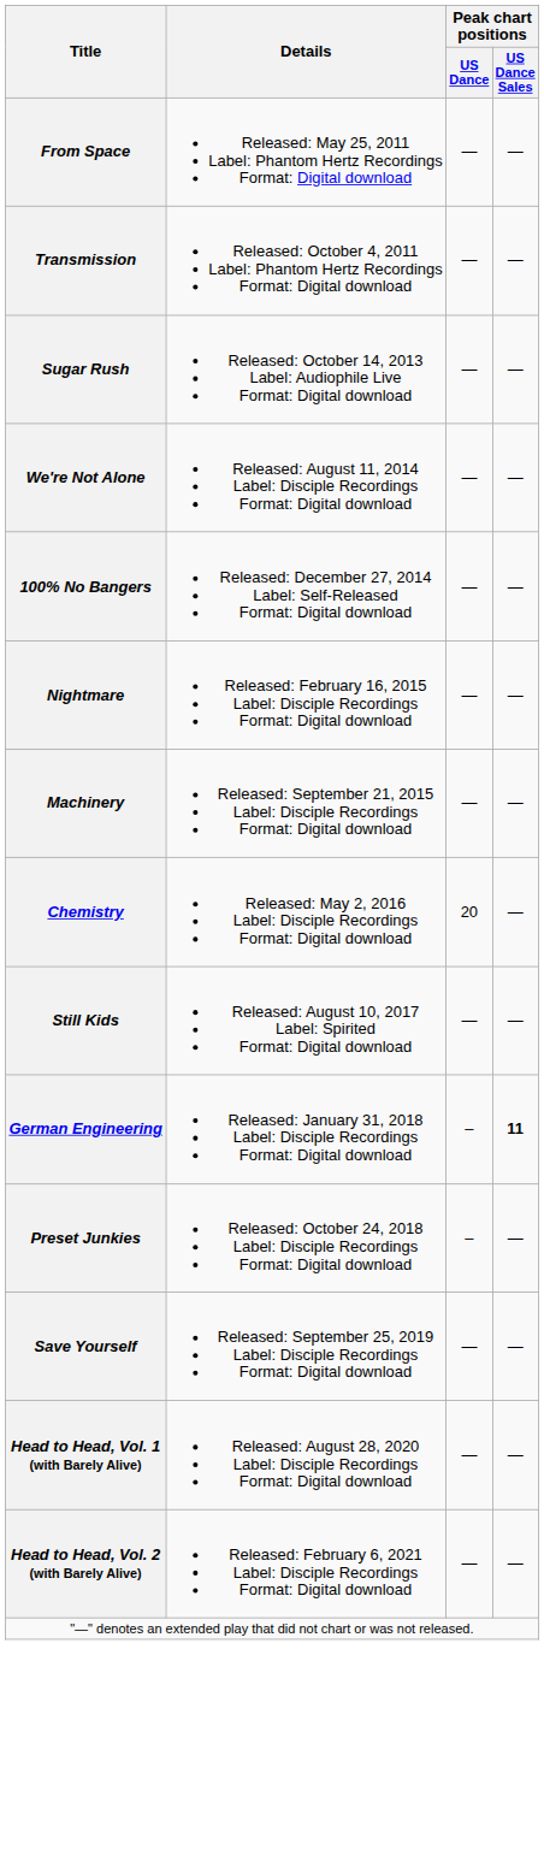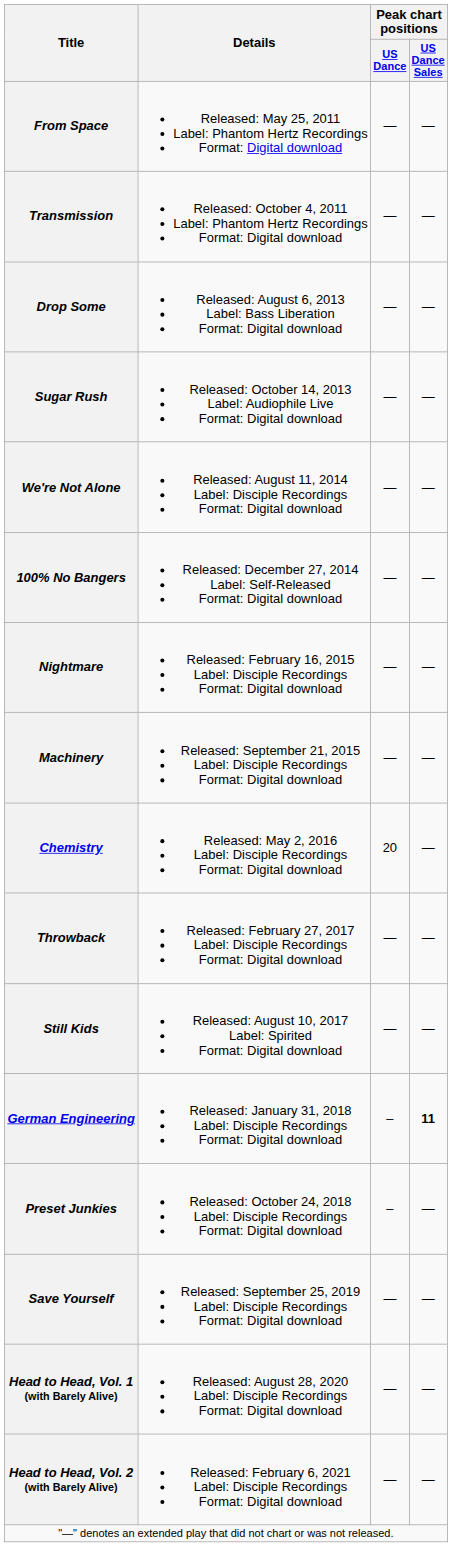 <table class="wikitable plainrowheaders" style="text-align:center;">
 <tr>
 <th rowspan="2" scope="col">Title</th>
 <th rowspan="2" scope="col">Details</th>
 <th colspan="2">Peak chart positions</th>
 </tr>
 <tr>
 <th scope="col" style="width:3em;font-size:85%;"><a href='#'>US</a><br><a href='#'>Dance</a><br></th>
 <th scope="col" style="width:3em;font-size:85%;"><a href='#'>US<br>Dance Sales</a><br></th>
 </tr>
 <tr>
 <th scope="row"><em>From Space</em></th>
 <td><br><ul><li>Released: May 25, 2011</li><li>Label:  Phantom Hertz Recordings</li><li>Format: <a href='#'>Digital download</a></li></ul></td>
 <td>—</td>
 <td>—</td>
 </tr>
 <tr>
 <th scope="row"><em>Transmission</em></th>
 <td><br><ul><li>Released: October 4, 2011</li><li>Label: Phantom Hertz Recordings</li><li>Format: Digital download</li></ul></td>
+<td>—</td>
+<td>—</td>
+</tr>
+<tr>
+<th scope="row"><em>Drop Some</em></th>
+<td><br><ul><li>Released: August 6, 2013</li><li>Label: Bass Liberation</li><li>Format: Digital download</li></ul></td>
 <td>—</td>
 <td>—</td>
 </tr>
 <tr>
 <th scope="row"><em>Sugar Rush</em></th>
 <td><br><ul><li>Released: October 14, 2013</li><li>Label: Audiophile Live</li><li>Format: Digital download</li></ul></td>
 <td>—</td>
 <td>—</td>
 </tr>
 <tr>
 <th scope="row"><em>We're Not Alone</em></th>
 <td><br><ul><li>Released: August 11, 2014</li><li>Label: Disciple Recordings</li><li>Format: Digital download</li></ul></td>
 <td>—</td>
 <td>—</td>
 </tr>
 <tr>
 <th scope="row"><em>100% No Bangers</em></th>
 <td><br><ul><li>Released: December 27, 2014</li><li>Label: Self-Released</li><li>Format: Digital download</li></ul></td>
 <td>—</td>
 <td>—</td>
 </tr>
 <tr>
 <th scope="row"><em>Nightmare</em></th>
 <td><br><ul><li>Released: February 16, 2015</li><li>Label: Disciple Recordings</li><li>Format: Digital download</li></ul></td>
 <td>—</td>
 <td>—</td>
 </tr>
 <tr>
 <th scope="row"><em>Machinery</em></th>
 <td><br><ul><li>Released: September 21, 2015</li><li>Label: Disciple Recordings</li><li>Format: Digital download</li></ul></td>
 <td>—</td>
 <td>—</td>
 </tr>
 <tr>
 <th scope="row"><em><a href='#'>Chemistry</a></em></th>
 <td><br><ul><li>Released: May 2, 2016</li><li>Label: Disciple Recordings</li><li>Format: Digital download</li></ul></td>
 <td>20</td>
+<td>—</td>
+</tr>
+<tr>
+<th scope="row"><em>Throwback</em></th>
+<td><br><ul><li>Released: February 27, 2017</li><li>Label: Disciple Recordings</li><li>Format: Digital download</li></ul></td>
+<td>—</td>
 <td>—</td>
 </tr>
 <tr>
 <th scope="row"><em>Still Kids</em></th>
 <td><br><ul><li>Released: August 10, 2017</li><li>Label: Spirited</li><li>Format: Digital download</li></ul></td>
 <td>—</td>
 <td>—</td>
 </tr>
 <tr>
 <th scope="row"><em><a href='#'>German Engineering</a></em></th>
 <td><br><ul><li>Released: January 31, 2018</li><li>Label: Disciple Recordings</li><li>Format: Digital download</li></ul></td>
 <td>–</td>
 <td><strong>11</strong></td>
 </tr>
 <tr>
 <th scope="row"><em>Preset Junkies</em></th>
 <td><br><ul><li>Released: October 24, 2018</li><li>Label: Disciple Recordings</li><li>Format: Digital download</li></ul></td>
 <td>–</td>
 <td>—</td>
 </tr>
 <tr>
 <th scope="row"><em>Save Yourself</em></th>
 <td><br><ul><li>Released: September 25, 2019</li><li>Label: Disciple Recordings</li><li>Format: Digital download</li></ul></td>
 <td>—</td>
 <td>—</td>
 </tr>
 <tr>
 <th scope="row"><em>Head to Head, Vol. 1</em> <br><small>(with Barely Alive)</small></th>
 <td><br><ul><li>Released: August 28, 2020</li><li>Label: Disciple Recordings</li><li>Format: Digital download</li></ul></td>
 <td>—</td>
 <td>—</td>
 </tr>
 <tr>
 <th scope="row"><em>Head to Head, Vol. 2</em> <br><small>(with Barely Alive)</small></th>
 <td><br><ul><li>Released: February 6, 2021</li><li>Label: Disciple Recordings</li><li>Format: Digital download</li></ul></td>
 <td>—</td>
 <td>—</td>
 </tr>
 <tr>
 <td colspan="4" style="font-size:85%">"—" denotes an extended play that did not chart or was not released.</td>
 </tr>
 </table>
